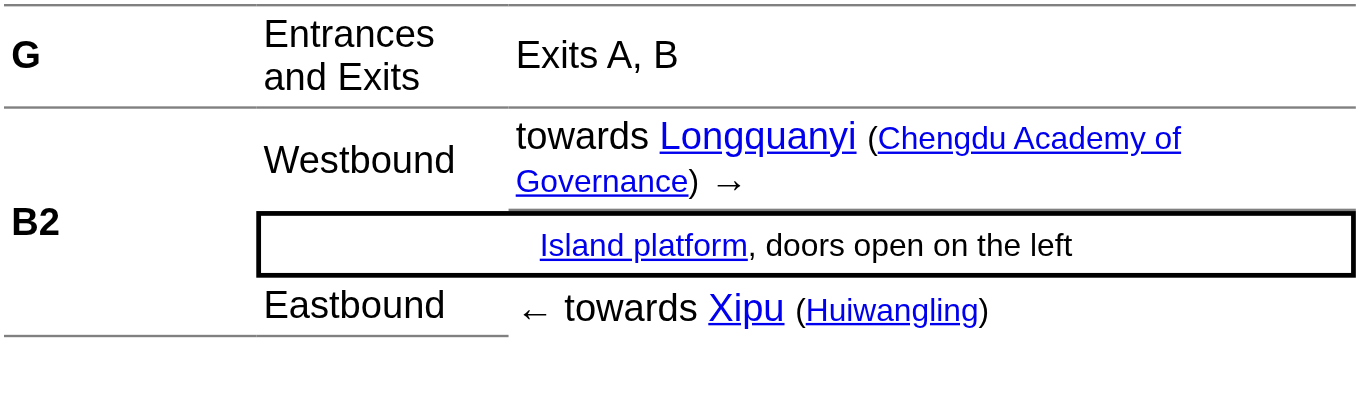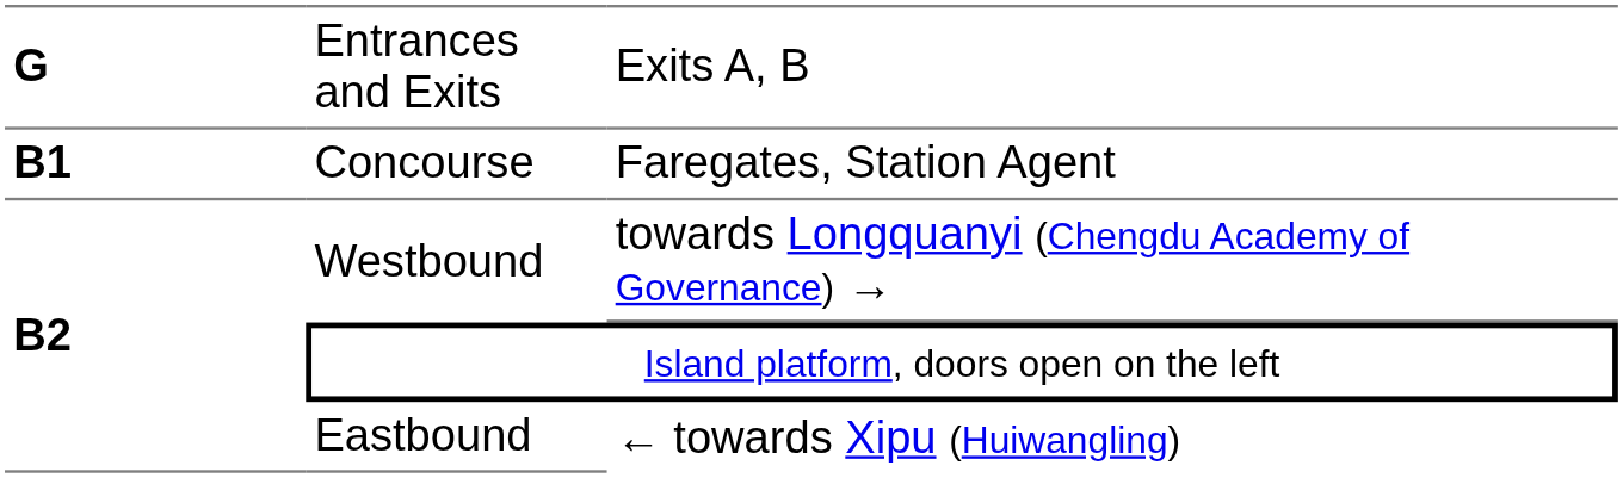 <table cellspacing=0 cellpadding=3>
 <tr>
 <td style="border-top:solid 1px gray;border-bottom:solid 1px gray;" width=100><strong>G</strong></td>
 <td style="border-top:solid 1px gray;border-bottom:solid 1px gray;" width=100>Entrances and Exits</td>
 <td style="border-top:solid 1px gray;border-bottom:solid 1px gray;" width=350>Exits A, B</td>
+</tr>
+<tr>
+<td style="border-bottom:solid 1px gray;"><strong>B1</strong></td>
+<td style="border-bottom:solid 1px gray;">Concourse</td>
+<td style="border-bottom:solid 1px gray;">Faregates, Station Agent</td>
 </tr>
 <tr>
 <td style="border-bottom:solid 1px gray;" rowspan=3><strong>B2</strong></td>
 <td>Westbound</td>
 <td style="border-bottom:solid 1px gray;">  towards <a href='#'>Longquanyi</a> <small>(<a href='#'>Chengdu Academy of Governance</a>)</small> →</td>
 </tr>
 <tr>
 <td style="border-right:solid 2px black;border-left:solid 2px black;border-top:solid 2px black;border-bottom:solid 2px black;text-align:center;" colspan=2><small><a href='#'>Island platform</a>, doors open on the left</small></td>
 </tr>
 <tr>
 <td style="border-bottom:solid 1px gray;">Eastbound</td>
 <td>←  towards <a href='#'>Xipu</a> <small>(<a href='#'>Huiwangling</a>)</small></td>
 </tr>
 </table>
